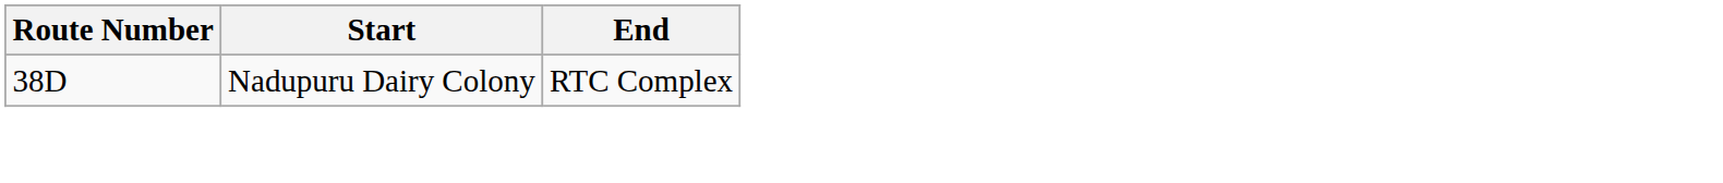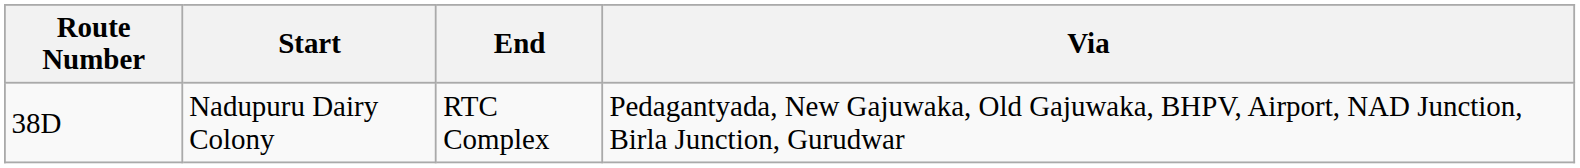 <table class="sortable wikitable">
 <tr>
 <th>Route Number</th>
 <th>Start</th>
 <th>End</th>
+<th>Via</th>
 </tr>
 <tr>
 <td>38D</td>
 <td>Nadupuru Dairy Colony</td>
 <td>RTC Complex</td>
+<td>Pedagantyada, New Gajuwaka, Old Gajuwaka, BHPV, Airport, NAD Junction, Birla Junction, Gurudwar</td>
 </tr>
 </table>
